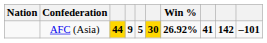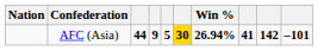 <table class="wikitable" style="text-align: center;">
 <tr>
 <th>Nation</th>
 <th>Confederation</th>
 <th></th>
 <th></th>
 <th></th>
 <th></th>
 <th>Win %</th>
 <th></th>
 <th></th>
 <th></th>
 </tr>
 <tr>
 <td align=left></td>
 <td><a href='#'>AFC</a> (Asia)</td>
-<td style="background: gold;"><strong>44</strong></td>
+<td><strong>44</strong></td>
 <td><strong>9</strong></td>
 <td><strong>5</strong></td>
 <td style="background: gold;"><strong>30</strong></td>
-<td><strong>26.92%</strong></td>
+<td><strong>26.94%</strong></td>
 <td><strong>41</strong></td>
 <td><strong>142</strong></td>
 <td><strong>–101</strong></td>
 </tr>
 </table>
